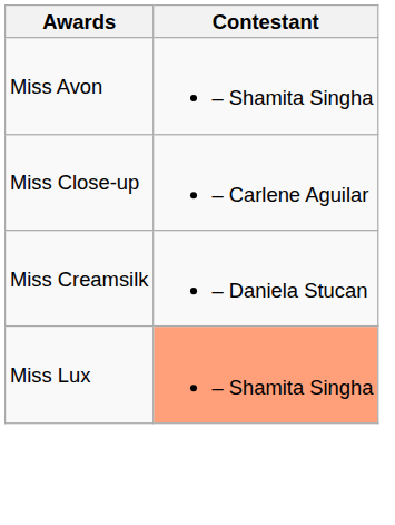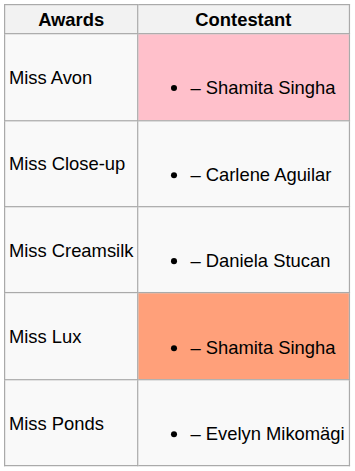 <table class="wikitable sortable" style="font-size:95%;">
 <tr>
 <th>Awards</th>
 <th>Contestant</th>
 </tr>
 <tr>
 <td>Miss Avon</td>
-<td><br><ul><li> – Shamita Singha</li></ul></td>
+<td style="background: pink;"><br><ul><li> – Shamita Singha</li></ul></td>
 </tr>
 <tr>
 <td>Miss Close-up</td>
 <td><br><ul><li> – Carlene Aguilar</li></ul></td>
 </tr>
 <tr>
 <td>Miss Creamsilk</td>
 <td><br><ul><li> – Daniela Stucan</li></ul></td>
 </tr>
 <tr>
 <td>Miss Lux</td>
 <td style="background: lightsalmon;"><br><ul><li> – Shamita Singha</li></ul></td>
 </tr>
+<tr>
+<td>Miss Ponds</td>
+<td><br><ul><li> – Evelyn Mikomägi</li></ul></td>
+</tr>
 </table>
